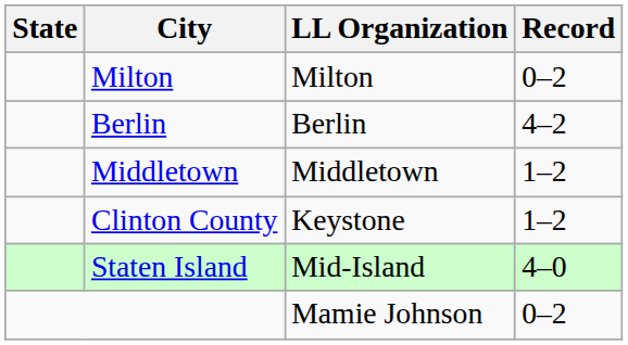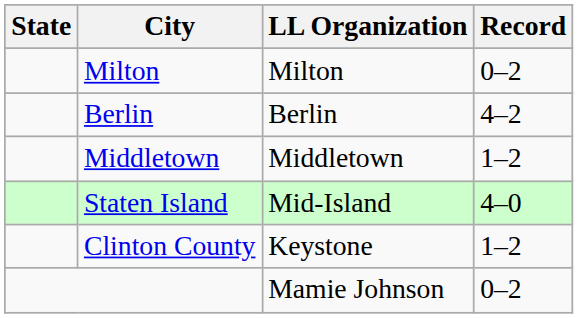 <table class="wikitable">
 <tr>
 <th>State</th>
 <th>City</th>
 <th>LL Organization</th>
 <th>Record</th>
 </tr>
 <tr>
 <td><strong></strong></td>
 <td><a href='#'>Milton</a></td>
 <td>Milton</td>
 <td>0–2</td>
 </tr>
 <tr>
 <td><strong></strong></td>
 <td><a href='#'>Berlin</a></td>
 <td>Berlin</td>
 <td>4–2</td>
 </tr>
 <tr>
 <td><strong></strong></td>
 <td><a href='#'>Middletown</a></td>
 <td>Middletown</td>
 <td>1–2</td>
 </tr>
-<tr>
-<td><strong></strong></td>
-<td><a href='#'>Clinton County</a></td>
-<td>Keystone</td>
-<td>1–2</td>
-</tr>
 <tr bgcolor="ccffcc">
 <td><strong></strong></td>
 <td><a href='#'>Staten Island</a></td>
 <td>Mid-Island</td>
 <td>4–0</td>
 </tr>
 <tr>
+<td><strong></strong></td>
+<td><a href='#'>Clinton County</a></td>
+<td>Keystone</td>
+<td>1–2</td>
+</tr>
+<tr>
 <td colspan="2"><strong></strong></td>
 <td>Mamie Johnson</td>
 <td>0–2</td>
 </tr>
 </table>
